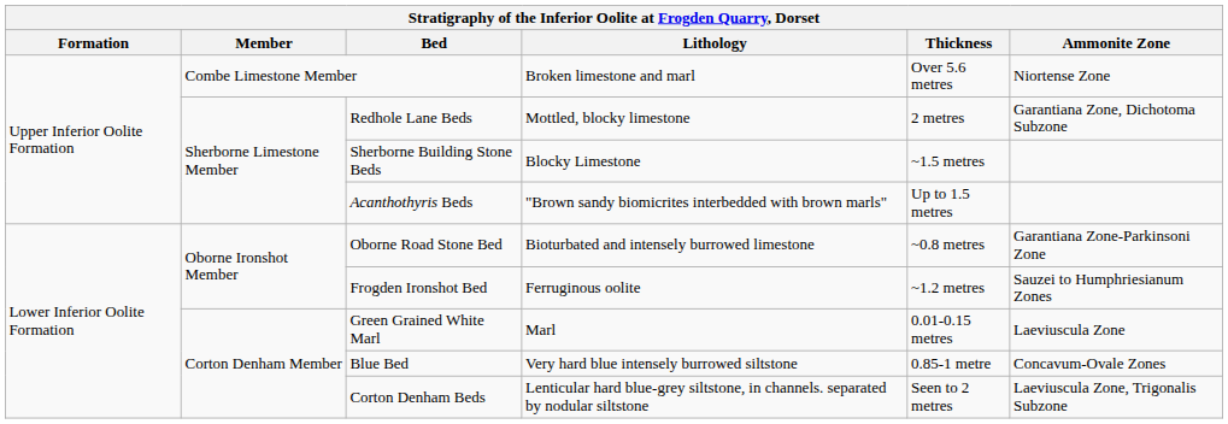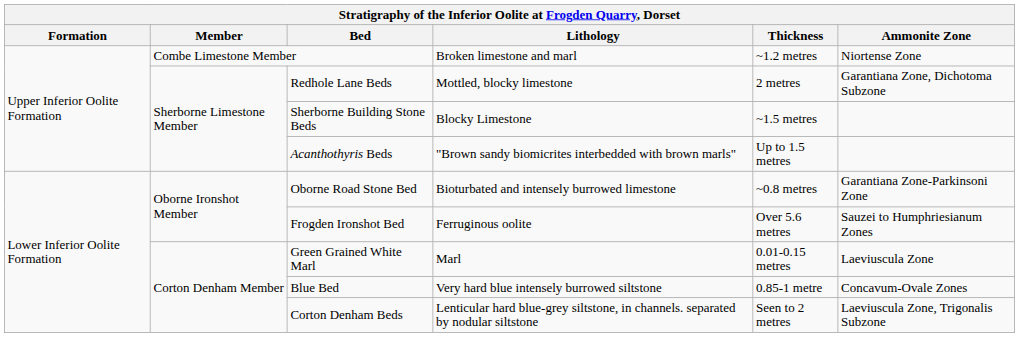 <table class="wikitable">
 <tr>
 <th colspan="6">Stratigraphy of the Inferior Oolite at <a href='#'>Frogden Quarry</a>, Dorset</th>
 </tr>
 <tr>
 <th>Formation</th>
 <th>Member</th>
 <th>Bed</th>
 <th>Lithology</th>
 <th>Thickness</th>
 <th>Ammonite Zone</th>
 </tr>
 <tr>
 <td rowspan="4">Upper Inferior Oolite Formation</td>
 <td colspan="2">Combe Limestone Member</td>
 <td>Broken limestone and marl</td>
-<td>Over 5.6 metres</td>
+<td>~1.2 metres</td>
 <td>Niortense Zone</td>
 </tr>
 <tr>
 <td rowspan="3">Sherborne Limestone Member</td>
 <td>Redhole Lane Beds</td>
 <td>Mottled, blocky limestone</td>
 <td>2 metres</td>
 <td>Garantiana Zone, Dichotoma Subzone</td>
 </tr>
 <tr>
 <td>Sherborne Building Stone Beds</td>
 <td>Blocky Limestone</td>
 <td>~1.5 metres</td>
 <td></td>
 </tr>
 <tr>
 <td><em>Acanthothyris</em> Beds</td>
 <td>"Brown sandy biomicrites interbedded with brown marls"</td>
 <td>Up to 1.5 metres</td>
 <td></td>
 </tr>
 <tr>
 <td rowspan="5">Lower Inferior Oolite Formation</td>
 <td rowspan="2">Oborne Ironshot Member</td>
 <td>Oborne Road Stone Bed</td>
 <td>Bioturbated and intensely burrowed limestone</td>
 <td>~0.8  metres</td>
 <td>Garantiana Zone-Parkinsoni Zone</td>
 </tr>
 <tr>
 <td>Frogden Ironshot Bed</td>
 <td>Ferruginous oolite</td>
-<td>~1.2 metres</td>
+<td>Over 5.6 metres</td>
 <td>Sauzei to Humphriesianum  Zones</td>
 </tr>
 <tr>
 <td rowspan="3">Corton Denham Member</td>
 <td>Green Grained White Marl</td>
 <td>Marl</td>
 <td>0.01-0.15 metres</td>
 <td>Laeviuscula Zone</td>
 </tr>
 <tr>
 <td>Blue Bed</td>
 <td>Very hard blue intensely burrowed siltstone</td>
 <td>0.85-1 metre</td>
 <td>Concavum-Ovale Zones</td>
 </tr>
 <tr>
 <td>Corton Denham Beds</td>
 <td>Lenticular hard blue-grey siltstone, in channels. separated by nodular siltstone</td>
 <td>Seen to 2 metres</td>
 <td>Laeviuscula Zone, Trigonalis Subzone</td>
 </tr>
 </table>
